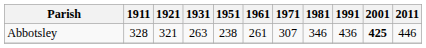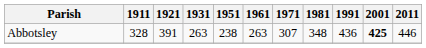 <table class="wikitable" style="text-align:center;">
 <tr>
 <th width="150">Parish<br></th>
 <th width="30">1911<br></th>
 <th width="30">1921<br></th>
 <th width="30">1931<br></th>
 <th width="30">1951<br></th>
 <th width="30">1961<br></th>
 <th width="30">1971<br></th>
 <th width="30">1981<br></th>
 <th width="30">1991<br></th>
 <th width="30">2001<br></th>
 <th width="30">2011 <br></th>
 </tr>
 <tr>
 <td align=left>Abbotsley</td>
 <td align="center">328</td>
-<td align="center">321</td>
+<td align="center">391</td>
 <td align="center">263</td>
 <td align="center">238</td>
-<td align="center">261</td>
+<td align="center">263</td>
 <td align="center">307</td>
-<td align="center">346</td>
+<td align="center">348</td>
 <td align="center">436</td>
 <td align="center"><strong>425</strong></td>
 <td align="center">446</td>
 </tr>
 <tr>
 </tr>
 </table>
